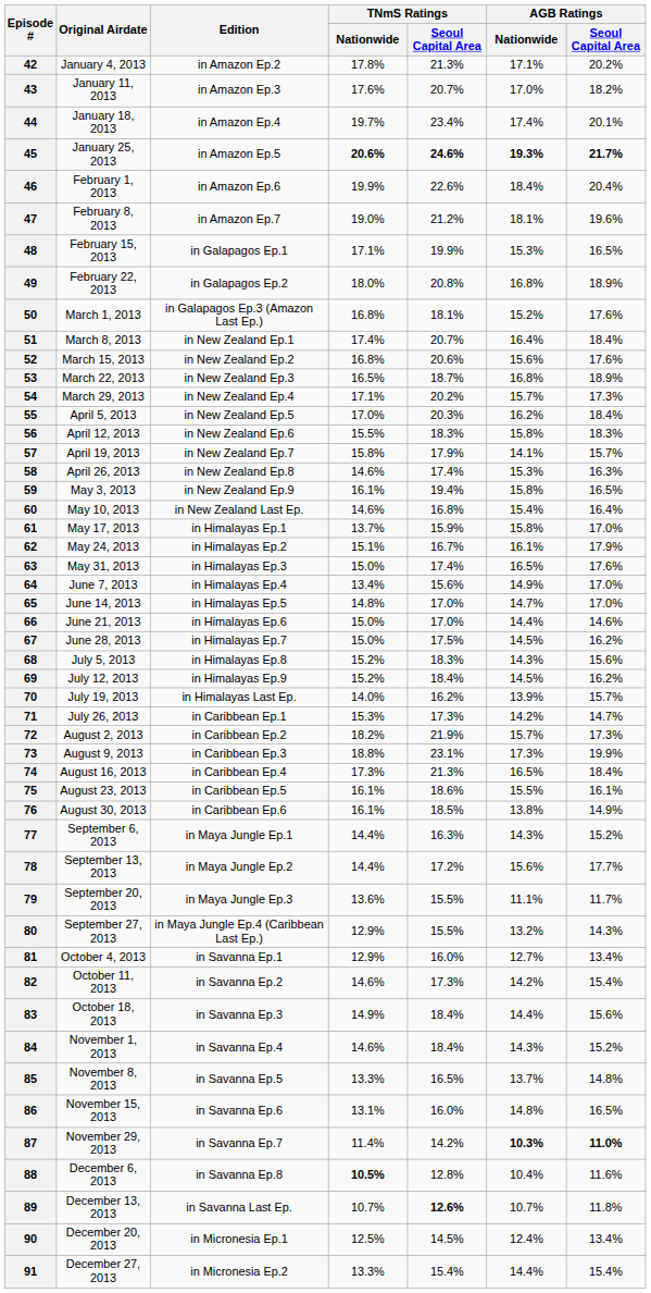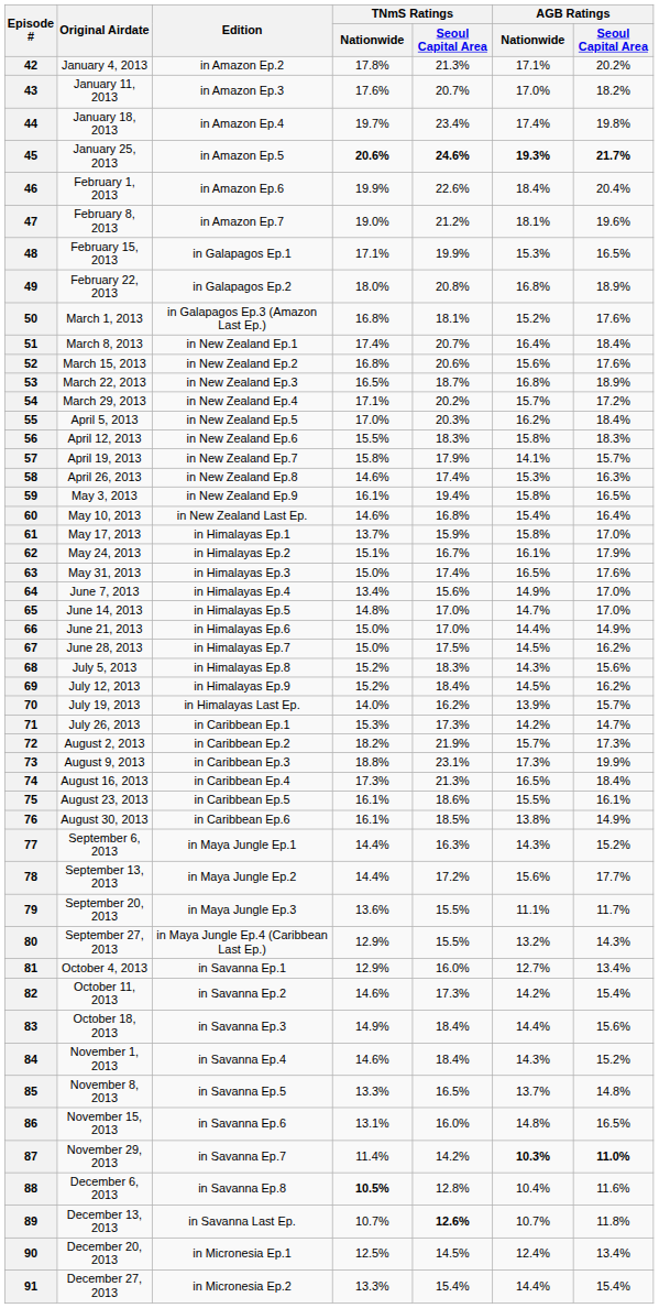 <table class=wikitable style="text-align:center">
 <tr>
 <th rowspan="2" width=40>Episode #</th>
 <th rowspan="2" width=120>Original Airdate</th>
 <th rowspan="2">Edition</th>
 <th colspan="2">TNmS Ratings</th>
 <th colspan="2">AGB Ratings</th>
 </tr>
 <tr>
 <th width=100>Nationwide</th>
 <th width=100><a href='#'>Seoul Capital Area</a></th>
 <th width=100>Nationwide</th>
 <th width=100><a href='#'>Seoul Capital Area</a></th>
 </tr>
 <tr>
 <th>42</th>
 <td>January 4, 2013</td>
 <td>in Amazon Ep.2</td>
 <td>17.8%</td>
 <td>21.3%</td>
 <td>17.1%</td>
 <td>20.2%</td>
 </tr>
 <tr>
 <th>43</th>
 <td>January 11, 2013</td>
 <td>in Amazon Ep.3</td>
 <td>17.6%</td>
 <td>20.7%</td>
 <td>17.0%</td>
 <td>18.2%</td>
 </tr>
 <tr>
 <th>44</th>
 <td>January 18, 2013</td>
 <td>in Amazon Ep.4</td>
 <td>19.7%</td>
 <td>23.4%</td>
 <td>17.4%</td>
-<td>20.1%</td>
+<td>19.8%</td>
 </tr>
 <tr>
 <th>45</th>
 <td>January 25, 2013</td>
 <td>in Amazon Ep.5</td>
 <td><span><strong>20.6%</strong></span></td>
 <td><span><strong>24.6%</strong></span></td>
 <td><span><strong>19.3%</strong></span></td>
 <td><span><strong>21.7%</strong></span></td>
 </tr>
 <tr>
 <th>46</th>
 <td>February 1, 2013</td>
 <td>in Amazon Ep.6</td>
 <td>19.9%</td>
 <td>22.6%</td>
 <td>18.4%</td>
 <td>20.4%</td>
 </tr>
 <tr>
 <th>47</th>
 <td>February 8, 2013</td>
 <td>in Amazon Ep.7</td>
 <td>19.0%</td>
 <td>21.2%</td>
 <td>18.1%</td>
 <td>19.6%</td>
 </tr>
 <tr>
 <th>48</th>
 <td>February 15, 2013</td>
 <td>in Galapagos Ep.1</td>
 <td>17.1%</td>
 <td>19.9%</td>
 <td>15.3%</td>
 <td>16.5%</td>
 </tr>
 <tr>
 <th>49</th>
 <td>February 22, 2013</td>
 <td>in Galapagos Ep.2</td>
 <td>18.0%</td>
 <td>20.8%</td>
 <td>16.8%</td>
 <td>18.9%</td>
 </tr>
 <tr>
 <th>50</th>
 <td>March 1, 2013</td>
 <td>in Galapagos Ep.3 (Amazon Last Ep.)</td>
 <td>16.8%</td>
 <td>18.1%</td>
 <td>15.2%</td>
 <td>17.6%</td>
 </tr>
 <tr>
 <th>51</th>
 <td>March 8, 2013</td>
 <td>in New Zealand Ep.1</td>
 <td>17.4%</td>
 <td>20.7%</td>
 <td>16.4%</td>
 <td>18.4%</td>
 </tr>
 <tr>
 <th>52</th>
 <td>March 15, 2013</td>
 <td>in New Zealand Ep.2</td>
 <td>16.8%</td>
 <td>20.6%</td>
 <td>15.6%</td>
 <td>17.6%</td>
 </tr>
 <tr>
 <th>53</th>
 <td>March 22, 2013</td>
 <td>in New Zealand Ep.3</td>
 <td>16.5%</td>
 <td>18.7%</td>
 <td>16.8%</td>
 <td>18.9%</td>
 </tr>
 <tr>
 <th>54</th>
 <td>March 29, 2013</td>
 <td>in New Zealand Ep.4</td>
 <td>17.1%</td>
 <td>20.2%</td>
 <td>15.7%</td>
-<td>17.3%</td>
+<td>17.2%</td>
 </tr>
 <tr>
 <th>55</th>
 <td>April 5, 2013</td>
 <td>in New Zealand Ep.5</td>
 <td>17.0%</td>
 <td>20.3%</td>
 <td>16.2%</td>
 <td>18.4%</td>
 </tr>
 <tr>
 <th>56</th>
 <td>April 12, 2013</td>
 <td>in New Zealand Ep.6</td>
 <td>15.5%</td>
 <td>18.3%</td>
 <td>15.8%</td>
 <td>18.3%</td>
 </tr>
 <tr>
 <th>57</th>
 <td>April 19, 2013</td>
 <td>in New Zealand Ep.7</td>
 <td>15.8%</td>
 <td>17.9%</td>
 <td>14.1%</td>
 <td>15.7%</td>
 </tr>
 <tr>
 <th>58</th>
 <td>April 26, 2013</td>
 <td>in New Zealand Ep.8</td>
 <td>14.6%</td>
 <td>17.4%</td>
 <td>15.3%</td>
 <td>16.3%</td>
 </tr>
 <tr>
 <th>59</th>
 <td>May 3, 2013</td>
 <td>in New Zealand Ep.9</td>
 <td>16.1%</td>
 <td>19.4%</td>
 <td>15.8%</td>
 <td>16.5%</td>
 </tr>
 <tr>
 <th>60</th>
 <td>May 10, 2013</td>
 <td>in New Zealand Last Ep.</td>
 <td>14.6%</td>
 <td>16.8%</td>
 <td>15.4%</td>
 <td>16.4%</td>
 </tr>
 <tr>
 <th>61</th>
 <td>May 17, 2013</td>
 <td>in Himalayas Ep.1</td>
 <td>13.7%</td>
 <td>15.9%</td>
 <td>15.8%</td>
 <td>17.0%</td>
 </tr>
 <tr>
 <th>62</th>
 <td>May 24, 2013</td>
 <td>in Himalayas Ep.2</td>
 <td>15.1%</td>
 <td>16.7%</td>
 <td>16.1%</td>
 <td>17.9%</td>
 </tr>
 <tr>
 <th>63</th>
 <td>May 31, 2013</td>
 <td>in Himalayas Ep.3</td>
 <td>15.0%</td>
 <td>17.4%</td>
 <td>16.5%</td>
 <td>17.6%</td>
 </tr>
 <tr>
 <th>64</th>
 <td>June 7, 2013</td>
 <td>in Himalayas Ep.4</td>
 <td>13.4%</td>
 <td>15.6%</td>
 <td>14.9%</td>
 <td>17.0%</td>
 </tr>
 <tr>
 <th>65</th>
 <td>June 14, 2013</td>
 <td>in Himalayas Ep.5</td>
 <td>14.8%</td>
 <td>17.0%</td>
 <td>14.7%</td>
 <td>17.0%</td>
 </tr>
 <tr>
 <th>66</th>
 <td>June 21, 2013</td>
 <td>in Himalayas Ep.6</td>
 <td>15.0%</td>
 <td>17.0%</td>
 <td>14.4%</td>
-<td>14.6%</td>
+<td>14.9%</td>
 </tr>
 <tr>
 <th>67</th>
 <td>June 28, 2013</td>
 <td>in Himalayas Ep.7</td>
 <td>15.0%</td>
 <td>17.5%</td>
 <td>14.5%</td>
 <td>16.2%</td>
 </tr>
 <tr>
 <th>68</th>
 <td>July 5, 2013</td>
 <td>in Himalayas Ep.8</td>
 <td>15.2%</td>
 <td>18.3%</td>
 <td>14.3%</td>
 <td>15.6%</td>
 </tr>
 <tr>
 <th>69</th>
 <td>July 12, 2013</td>
 <td>in Himalayas Ep.9</td>
 <td>15.2%</td>
 <td>18.4%</td>
 <td>14.5%</td>
 <td>16.2%</td>
 </tr>
 <tr>
 <th>70</th>
 <td>July 19, 2013</td>
 <td>in Himalayas Last Ep.</td>
 <td>14.0%</td>
 <td>16.2%</td>
 <td>13.9%</td>
 <td>15.7%</td>
 </tr>
 <tr>
 <th>71</th>
 <td>July 26, 2013</td>
 <td>in Caribbean Ep.1</td>
 <td>15.3%</td>
 <td>17.3%</td>
 <td>14.2%</td>
 <td>14.7%</td>
 </tr>
 <tr>
 <th>72</th>
 <td>August 2, 2013</td>
 <td>in Caribbean Ep.2</td>
 <td>18.2%</td>
 <td>21.9%</td>
 <td>15.7%</td>
 <td>17.3%</td>
 </tr>
 <tr>
 <th>73</th>
 <td>August 9, 2013</td>
 <td>in Caribbean Ep.3</td>
 <td>18.8%</td>
 <td>23.1%</td>
 <td>17.3%</td>
 <td>19.9%</td>
 </tr>
 <tr>
 <th>74</th>
 <td>August 16, 2013</td>
 <td>in Caribbean Ep.4</td>
 <td>17.3%</td>
 <td>21.3%</td>
 <td>16.5%</td>
 <td>18.4%</td>
 </tr>
 <tr>
 <th>75</th>
 <td>August 23, 2013</td>
 <td>in Caribbean Ep.5</td>
 <td>16.1%</td>
 <td>18.6%</td>
 <td>15.5%</td>
 <td>16.1%</td>
 </tr>
 <tr>
 <th>76</th>
 <td>August 30, 2013</td>
 <td>in Caribbean Ep.6</td>
 <td>16.1%</td>
 <td>18.5%</td>
 <td>13.8%</td>
 <td>14.9%</td>
 </tr>
 <tr>
 <th>77</th>
 <td>September 6, 2013</td>
 <td>in Maya Jungle Ep.1</td>
 <td>14.4%</td>
 <td>16.3%</td>
 <td>14.3%</td>
 <td>15.2%</td>
 </tr>
 <tr>
 <th>78</th>
 <td>September 13, 2013</td>
 <td>in Maya Jungle Ep.2</td>
 <td>14.4%</td>
 <td>17.2%</td>
 <td>15.6%</td>
 <td>17.7%</td>
 </tr>
 <tr>
 <th>79</th>
 <td>September 20, 2013</td>
 <td>in Maya Jungle Ep.3</td>
 <td>13.6%</td>
 <td>15.5%</td>
 <td>11.1%</td>
 <td>11.7%</td>
 </tr>
 <tr>
 <th>80</th>
 <td>September 27, 2013</td>
 <td>in Maya Jungle Ep.4 (Caribbean Last Ep.)</td>
 <td>12.9%</td>
 <td>15.5%</td>
 <td>13.2%</td>
 <td>14.3%</td>
 </tr>
 <tr>
 <th>81</th>
 <td>October 4, 2013</td>
 <td>in Savanna Ep.1</td>
 <td>12.9%</td>
 <td>16.0%</td>
 <td>12.7%</td>
 <td>13.4%</td>
 </tr>
 <tr>
 <th>82</th>
 <td>October 11, 2013</td>
 <td>in Savanna Ep.2</td>
 <td>14.6%</td>
 <td>17.3%</td>
 <td>14.2%</td>
 <td>15.4%</td>
 </tr>
 <tr>
 <th>83</th>
 <td>October 18, 2013</td>
 <td>in Savanna Ep.3</td>
 <td>14.9%</td>
 <td>18.4%</td>
 <td>14.4%</td>
 <td>15.6%</td>
 </tr>
 <tr>
 <th>84</th>
 <td>November 1, 2013</td>
 <td>in Savanna Ep.4</td>
 <td>14.6%</td>
 <td>18.4%</td>
 <td>14.3%</td>
 <td>15.2%</td>
 </tr>
 <tr>
 <th>85</th>
 <td>November 8, 2013</td>
 <td>in Savanna Ep.5</td>
 <td>13.3%</td>
 <td>16.5%</td>
 <td>13.7%</td>
 <td>14.8%</td>
 </tr>
 <tr>
 <th>86</th>
 <td>November 15, 2013</td>
 <td>in Savanna Ep.6</td>
 <td>13.1%</td>
 <td>16.0%</td>
 <td>14.8%</td>
 <td>16.5%</td>
 </tr>
 <tr>
 <th>87</th>
 <td>November 29, 2013</td>
 <td>in Savanna Ep.7</td>
 <td>11.4%</td>
 <td>14.2%</td>
 <td><span><strong>10.3%</strong></span></td>
 <td><span><strong>11.0%</strong></span></td>
 </tr>
 <tr>
 <th>88</th>
 <td>December 6, 2013</td>
 <td>in Savanna Ep.8</td>
 <td><span><strong>10.5%</strong></span></td>
 <td>12.8%</td>
 <td>10.4%</td>
 <td>11.6%</td>
 </tr>
 <tr>
 <th>89</th>
 <td>December 13, 2013</td>
 <td>in Savanna Last Ep.</td>
 <td>10.7%</td>
 <td><span><strong>12.6%</strong></span></td>
 <td>10.7%</td>
 <td>11.8%</td>
 </tr>
 <tr>
 <th>90</th>
 <td>December 20, 2013</td>
 <td>in Micronesia Ep.1</td>
 <td>12.5%</td>
 <td>14.5%</td>
 <td>12.4%</td>
 <td>13.4%</td>
 </tr>
 <tr>
 <th>91</th>
 <td>December 27, 2013</td>
 <td>in Micronesia Ep.2</td>
 <td>13.3%</td>
 <td>15.4%</td>
 <td>14.4%</td>
 <td>15.4%</td>
 </tr>
 </table>
